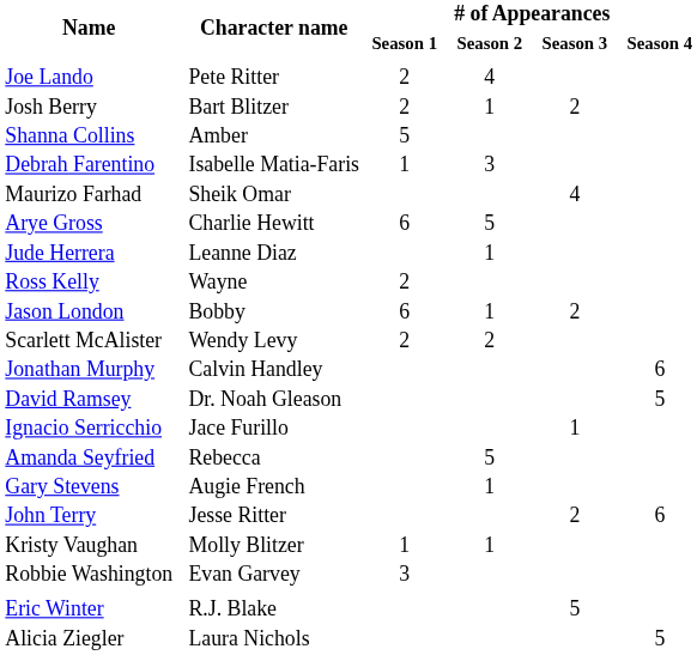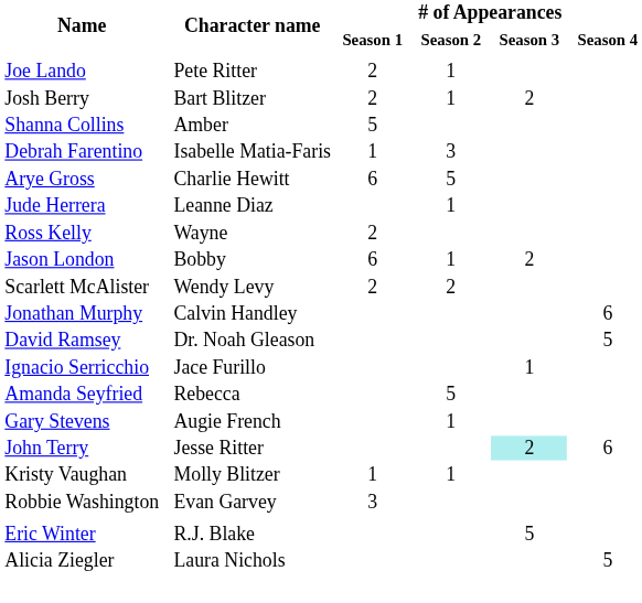 <table>
 <tr>
 <th align="center" rowspan="2">Name</th>
 <th></th>
 <th></th>
 <th rowspan="2" align="center">Character name</th>
 <th align="center" colspan="4"># of Appearances</th>
 </tr>
 <tr>
 <th></th>
 <th></th>
 <th width="60"><small>Season 1</small></th>
 <th width="60"><small>Season 2</small></th>
 <th width="60"><small>Season 3</small></th>
 <th width="60"><small>Season 4</small></th>
 </tr>
 <tr>
 <td></td>
 </tr>
 <tr>
 <td align="left"><a href='#'>Joe Lando</a></td>
 <td></td>
 <td></td>
 <td align="left">Pete Ritter</td>
 <td align="center">2</td>
-<td align="center">4</td>
+<td align="center">1</td>
 <td align="center"></td>
 <td align="center"></td>
 </tr>
 <tr>
 <td align="left">Josh Berry</td>
 <td></td>
 <td></td>
 <td align="left">Bart Blitzer</td>
 <td align="center">2</td>
 <td align="center">1</td>
 <td align="center">2</td>
 <td align="center"></td>
 </tr>
 <tr>
 <td align="left"><a href='#'>Shanna Collins</a></td>
 <td></td>
 <td></td>
 <td align="left">Amber</td>
 <td align="center">5</td>
 <td align="center"></td>
 <td align="center"></td>
 <td align="center"></td>
 </tr>
 <tr>
 <td align="left"><a href='#'>Debrah Farentino</a></td>
 <td></td>
 <td></td>
 <td align="left">Isabelle Matia-Faris</td>
 <td align="center">1</td>
 <td align="center">3</td>
 <td align="center"></td>
-<td align="center"></td>
-</tr>
-<tr>
-<td align="left">Maurizo Farhad</td>
-<td></td>
-<td></td>
-<td align="left">Sheik Omar</td>
-<td align="center"></td>
-<td align="center"></td>
-<td align="center">4</td>
 <td align="center"></td>
 </tr>
 <tr>
 <td align="left"><a href='#'>Arye Gross</a></td>
 <td></td>
 <td></td>
 <td align="left">Charlie Hewitt</td>
 <td align="center">6</td>
 <td align="center">5</td>
 <td align="center"></td>
 <td align="center"></td>
 </tr>
 <tr>
 <td align="left"><a href='#'>Jude Herrera</a></td>
 <td></td>
 <td></td>
 <td align="left">Leanne Diaz</td>
 <td align="center"></td>
 <td align="center">1</td>
 <td align="center"></td>
 <td align="center"></td>
 </tr>
 <tr>
 <td align="left"><a href='#'>Ross Kelly</a></td>
 <td></td>
 <td></td>
 <td align="left">Wayne</td>
 <td align="center">2</td>
 <td align="center"></td>
 <td align="center"></td>
 <td align="center"></td>
 </tr>
 <tr>
 <td align="left"><a href='#'>Jason London</a></td>
 <td></td>
 <td></td>
 <td align="left">Bobby</td>
 <td align="center">6</td>
 <td align="center">1</td>
 <td align="center">2</td>
 <td align="center"></td>
 </tr>
 <tr>
 <td align="left">Scarlett McAlister</td>
 <td></td>
 <td></td>
 <td align="left">Wendy Levy</td>
 <td align="center">2</td>
 <td align="center">2</td>
 <td align="center"></td>
 <td align="center"></td>
 </tr>
 <tr>
 <td align="left"><a href='#'>Jonathan Murphy</a></td>
 <td></td>
 <td></td>
 <td align="left">Calvin Handley</td>
 <td align="center"></td>
 <td align="center"></td>
 <td align="center"></td>
 <td align="center">6</td>
 </tr>
 <tr>
 <td align="left"><a href='#'>David Ramsey</a></td>
 <td></td>
 <td></td>
 <td align="left">Dr. Noah Gleason</td>
 <td align="center"></td>
 <td align="center"></td>
 <td align="center"></td>
 <td align="center">5</td>
 </tr>
 <tr>
 <td align="left"><a href='#'>Ignacio Serricchio</a></td>
 <td></td>
 <td></td>
 <td align="left">Jace Furillo</td>
 <td align="center"></td>
 <td align="center"></td>
 <td align="center">1</td>
 <td align="center"></td>
 </tr>
 <tr>
 <td align="left"><a href='#'>Amanda Seyfried</a></td>
 <td></td>
 <td></td>
 <td align="left">Rebecca</td>
 <td align="center"></td>
 <td align="center">5</td>
 <td align="center"></td>
 <td align="center"></td>
 </tr>
 <tr>
 <td align="left"><a href='#'>Gary Stevens</a></td>
 <td></td>
 <td></td>
 <td align="left">Augie French</td>
 <td align="center"></td>
 <td align="center">1</td>
 <td align="center"></td>
 <td align="center"></td>
 </tr>
 <tr>
 <td align="left"><a href='#'>John Terry</a></td>
 <td></td>
 <td></td>
 <td align="left">Jesse Ritter</td>
 <td align="center"></td>
 <td align="center"></td>
-<td align="center">2</td>
+<td align="center" style="background: paleturquoise;">2</td>
 <td align="center">6</td>
 </tr>
 <tr>
 <td align="left">Kristy Vaughan</td>
 <td></td>
 <td></td>
 <td align="left">Molly Blitzer</td>
 <td align="center">1</td>
 <td align="center">1</td>
 <td align="center"></td>
 <td align="center"></td>
 </tr>
 <tr>
 <td align="left">Robbie Washington</td>
 <td></td>
 <td></td>
 <td align="left">Evan Garvey</td>
 <td align="center">3</td>
 <td align="center"></td>
 <td align="center"></td>
 <td align="center"></td>
 </tr>
 <tr>
 <td></td>
 </tr>
 <tr>
 <td align="left"><a href='#'>Eric Winter</a></td>
 <td></td>
 <td></td>
 <td align="left">R.J. Blake</td>
 <td align="center"></td>
 <td align="center"></td>
 <td align="center">5</td>
 <td align="center"></td>
 </tr>
 <tr>
 <td align="left">Alicia Ziegler</td>
 <td></td>
 <td></td>
 <td align="left">Laura Nichols</td>
 <td align="center"></td>
 <td align="center"></td>
 <td align="center"></td>
 <td align="center">5</td>
 </tr>
 <tr>
 </tr>
 </table>
